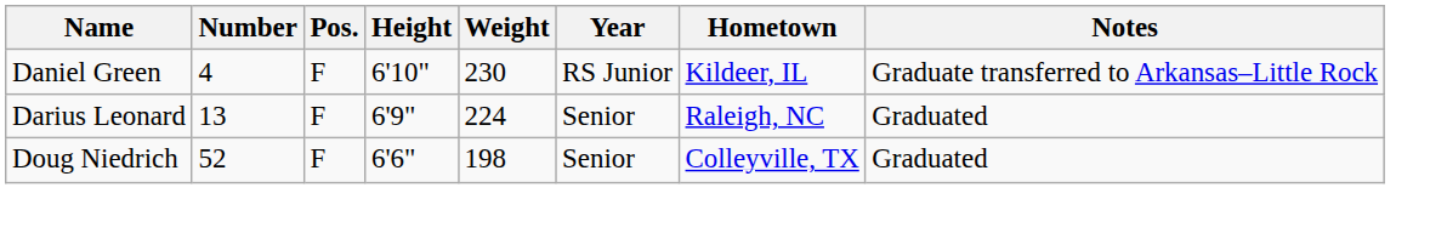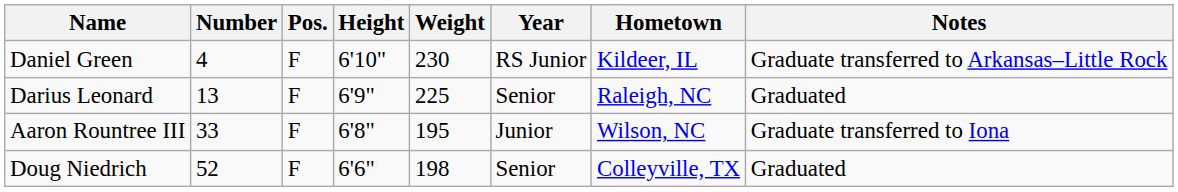 <table class="wikitable sortable" border="1">
 <tr>
 <th>Name</th>
 <th>Number</th>
 <th>Pos.</th>
 <th>Height</th>
 <th>Weight</th>
 <th>Year</th>
 <th>Hometown</th>
 <th class="unsortable">Notes</th>
 </tr>
 <tr>
 <td>Daniel Green</td>
 <td>4</td>
 <td>F</td>
 <td>6'10"</td>
 <td>230</td>
 <td>RS Junior</td>
 <td><a href='#'>Kildeer, IL</a></td>
 <td>Graduate transferred to <a href='#'>Arkansas–Little Rock</a></td>
 </tr>
 <tr>
 <td>Darius Leonard</td>
 <td>13</td>
 <td>F</td>
 <td>6'9"</td>
-<td>224</td>
+<td>225</td>
 <td>Senior</td>
 <td><a href='#'>Raleigh, NC</a></td>
 <td>Graduated</td>
+</tr>
+<tr>
+<td>Aaron Rountree III</td>
+<td>33</td>
+<td>F</td>
+<td>6'8"</td>
+<td>195</td>
+<td>Junior</td>
+<td><a href='#'>Wilson, NC</a></td>
+<td>Graduate transferred to <a href='#'>Iona</a></td>
 </tr>
 <tr>
 <td>Doug Niedrich</td>
 <td>52</td>
 <td>F</td>
 <td>6'6"</td>
 <td>198</td>
 <td>Senior</td>
 <td><a href='#'>Colleyville, TX</a></td>
 <td>Graduated</td>
 </tr>
 </table>
